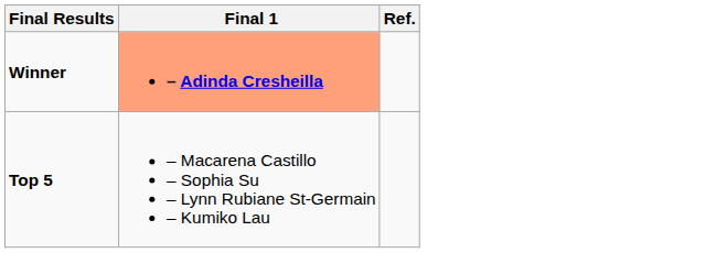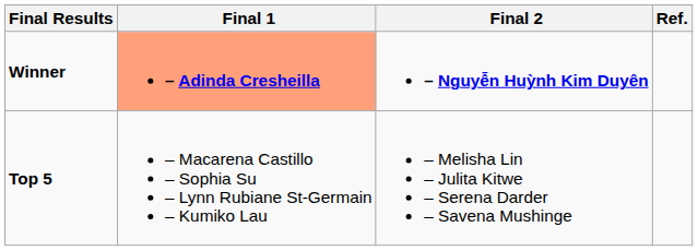 <table class="wikitable sortable" style="font-size:95%;">
 <tr>
 <th>Final Results</th>
 <th> Final 1</th>
+<th> Final 2</th>
 <th>Ref.</th>
 </tr>
 <tr>
 <td><strong>Winner</strong></td>
 <td style="background: lightsalmon;"><br><ul><li><strong> – <a href='#'>Adinda Cresheilla</a></strong></li></ul></td>
+<td><br><ul><li><strong> – <a href='#'>Nguyễn Huỳnh Kim Duyên</a></strong></li></ul></td>
 <td></td>
 </tr>
 <tr>
 <td><strong>Top 5</strong></td>
 <td><br><ul><li> – Macarena Castillo</li><li> – Sophia Su</li><li> – Lynn Rubiane St-Germain</li><li> – Kumiko Lau</li></ul></td>
+<td><br><ul><li> – Melisha Lin</li><li> – Julita Kitwe</li><li> – Serena Darder</li><li> – Savena Mushinge</li></ul></td>
 <td></td>
 </tr>
 </table>
